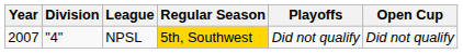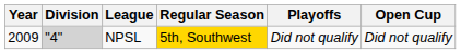 <table class="wikitable">
 <tr>
 <th>Year</th>
 <th>Division</th>
 <th>League</th>
 <th>Regular Season</th>
 <th>Playoffs</th>
 <th>Open Cup</th>
 </tr>
 <tr>
-<td>2007</td>
-<td>"4"</td>
+<td>2009</td>
+<td style="background: lightgrey;">"4"</td>
 <td>NPSL</td>
 <td style="background: gold;">5th, Southwest</td>
 <td><em>Did not qualify</em></td>
 <td><em>Did not qualify</em></td>
 </tr>
 </table>
